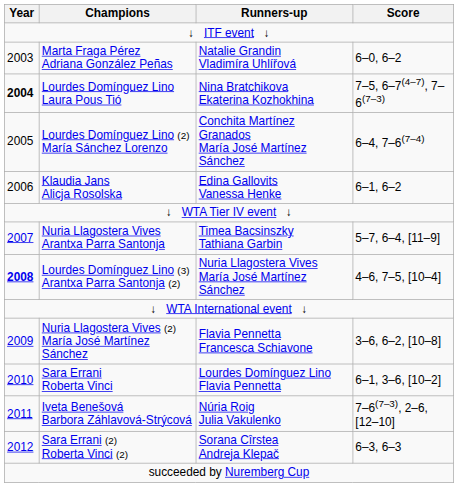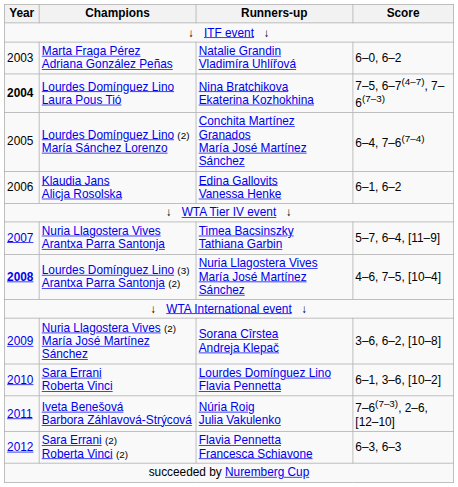 <table class=wikitable>
 <tr>
 <th style="width:40px">Year</th>
 <th style="width:220px">Champions</th>
 <th style="width:220px">Runners-up</th>
 <th style="width:140px" class="unsortable">Score</th>
 </tr>
 <tr>
 <td colspan="4" align="center">↓   <a href='#'>ITF event</a>   ↓</td>
 </tr>
 <tr>
 <td>2003</td>
 <td> <a href='#'>Marta Fraga Pérez</a> <br>  <a href='#'>Adriana González Peñas</a></td>
 <td> <a href='#'>Natalie Grandin</a> <br>  <a href='#'>Vladimíra Uhlířová</a></td>
 <td>6–0, 6–2</td>
 </tr>
 <tr>
 <td><strong>2004</strong></td>
 <td> <a href='#'>Lourdes Domínguez Lino</a> <br>  <a href='#'>Laura Pous Tió</a></td>
 <td> <a href='#'>Nina Bratchikova</a> <br>  <a href='#'>Ekaterina Kozhokhina</a></td>
 <td>7–5, 6–7<sup>(4–7)</sup>, 7–6<sup>(7–3)</sup></td>
 </tr>
 <tr>
 <td>2005</td>
 <td> <a href='#'>Lourdes Domínguez Lino</a> <small>(2)</small><br>  <a href='#'>María Sánchez Lorenzo</a></td>
 <td> <a href='#'>Conchita Martínez Granados</a> <br>  <a href='#'>María José Martínez Sánchez</a></td>
 <td>6–4, 7–6<sup>(7–4)</sup></td>
 </tr>
 <tr>
 <td>2006</td>
 <td> <a href='#'>Klaudia Jans</a> <br>  <a href='#'>Alicja Rosolska</a></td>
 <td> <a href='#'>Edina Gallovits</a> <br>  <a href='#'>Vanessa Henke</a></td>
 <td>6–1, 6–2</td>
 </tr>
 <tr>
 <td colspan="4" align="center">↓   <a href='#'>WTA Tier IV event</a>   ↓</td>
 </tr>
 <tr>
 <td><a href='#'>2007</a></td>
 <td> <a href='#'>Nuria Llagostera Vives</a> <br>  <a href='#'>Arantxa Parra Santonja</a></td>
 <td> <a href='#'>Timea Bacsinszky</a><br> <a href='#'>Tathiana Garbin</a></td>
 <td>5–7, 6–4, [11–9]</td>
 </tr>
 <tr>
 <td><strong><a href='#'>2008</a></strong></td>
 <td> <a href='#'>Lourdes Domínguez Lino</a> <small>(3)</small><br>  <a href='#'>Arantxa Parra Santonja</a> <small>(2)</small></td>
 <td> <a href='#'>Nuria Llagostera Vives</a> <br>  <a href='#'>María José Martínez Sánchez</a></td>
 <td>4–6, 7–5, [10–4]</td>
 </tr>
 <tr>
 <td colspan="4" align="center">↓   <a href='#'>WTA International event</a>   ↓</td>
 </tr>
 <tr>
 <td><a href='#'>2009</a></td>
 <td> <a href='#'>Nuria Llagostera Vives</a> <small>(2)</small><br>  <a href='#'>María José Martínez Sánchez</a></td>
-<td> <a href='#'>Flavia Pennetta</a> <br>  <a href='#'>Francesca Schiavone</a></td>
+<td> <a href='#'>Sorana Cîrstea</a> <br>  <a href='#'>Andreja Klepač</a></td>
 <td>3–6, 6–2, [10–8]</td>
 </tr>
 <tr>
 <td><a href='#'>2010</a></td>
 <td> <a href='#'>Sara Errani</a><br> <a href='#'>Roberta Vinci</a></td>
 <td> <a href='#'>Lourdes Domínguez Lino</a> <br>  <a href='#'>Flavia Pennetta</a></td>
 <td>6–1, 3–6, [10–2]</td>
 </tr>
 <tr>
 <td><a href='#'>2011</a></td>
 <td> <a href='#'>Iveta Benešová</a> <br>  <a href='#'>Barbora Záhlavová-Strýcová</a></td>
 <td> <a href='#'>Núria Roig</a> <br>  <a href='#'>Julia Vakulenko</a></td>
 <td>7–6<sup>(7–3)</sup>, 2–6, [12–10]</td>
 </tr>
 <tr>
 <td><a href='#'>2012</a></td>
 <td> <a href='#'>Sara Errani</a> <small>(2)</small><br>  <a href='#'>Roberta Vinci</a> <small>(2)</small></td>
-<td> <a href='#'>Sorana Cîrstea</a> <br>  <a href='#'>Andreja Klepač</a></td>
+<td> <a href='#'>Flavia Pennetta</a> <br>  <a href='#'>Francesca Schiavone</a></td>
 <td>6–3, 6–3</td>
 </tr>
 <tr>
 <td colspan="4" align="center">succeeded by <a href='#'>Nuremberg Cup</a></td>
 </tr>
 </table>
